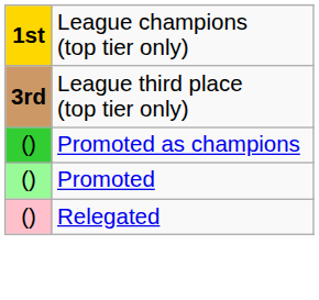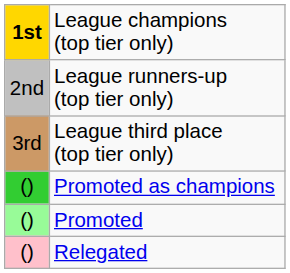 <table class="wikitable" style="width:220px">
 <tr>
 <td bgcolor=Gold style=text-align:center><strong>1st</strong></td>
 <td>League champions<br>(top tier only)</td>
 </tr>
 <tr>
-<td bgcolor=#CC9966 style=text-align:center><strong>3rd</strong></td>
+<td bgcolor=Silver style=text-align:center>2nd</td>
+<td>League runners-up<br>(top tier only)</td>
+</tr>
+<tr>
+<td bgcolor=#CC9966 style=text-align:center>3rd</td>
 <td>League third place<br>(top tier only)</td>
 </tr>
 <tr>
 <td bgcolor=LimeGreen style=text-align:center>()</td>
 <td style=text-align:left><a href='#'>Promoted as champions</a></td>
 </tr>
 <tr>
 <td bgcolor=PaleGreen style=text-align:center>()</td>
 <td style=text-align:left><a href='#'>Promoted</a></td>
 </tr>
 <tr>
 <td bgcolor=Pink style=text-align:center>()</td>
 <td style=text-align:left><a href='#'>Relegated</a></td>
 </tr>
 </table>
